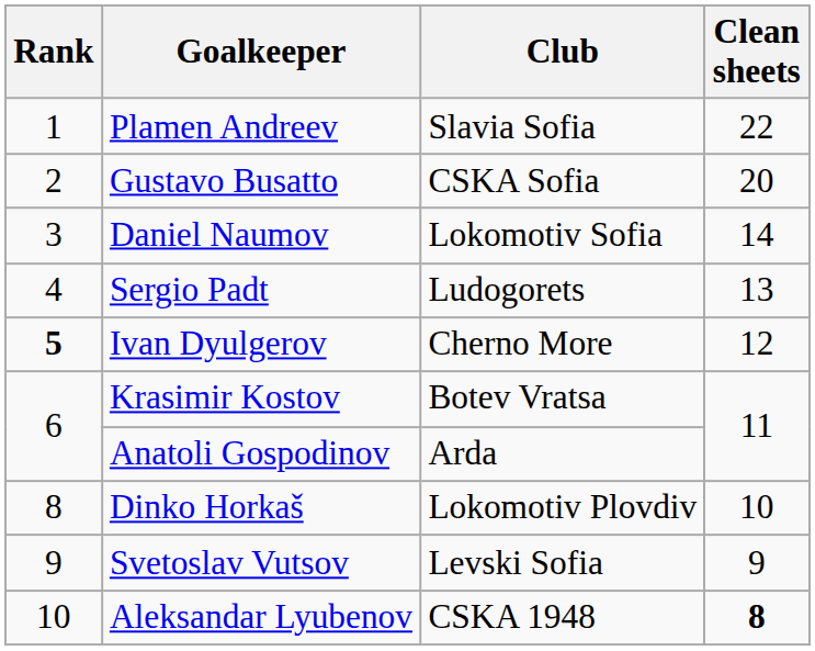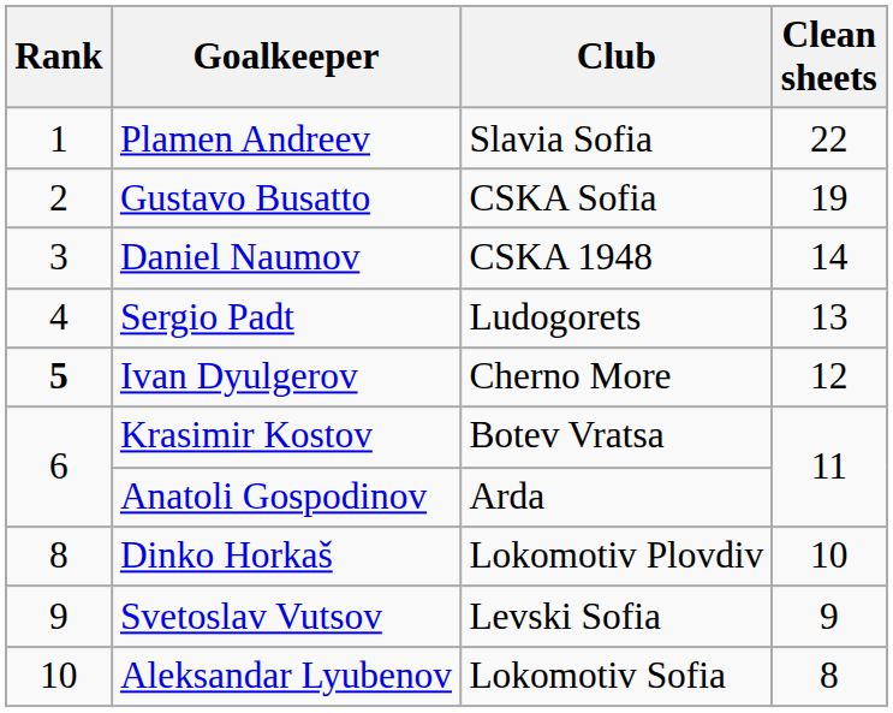 <table class="wikitable" style="text-align:center">
 <tr>
 <th>Rank</th>
 <th>Goalkeeper</th>
 <th>Club</th>
 <th>Clean<br>sheets</th>
 </tr>
 <tr>
 <td>1</td>
 <td align="left"> <a href='#'>Plamen Andreev</a></td>
 <td align="left">Slavia Sofia</td>
 <td>22</td>
 </tr>
 <tr>
 <td>2</td>
 <td align="left"> <a href='#'>Gustavo Busatto</a></td>
 <td align="left">CSKA Sofia</td>
-<td>20</td>
+<td>19</td>
 </tr>
 <tr>
 <td>3</td>
 <td align="left"> <a href='#'>Daniel Naumov</a></td>
-<td align="left">Lokomotiv Sofia</td>
+<td align="left">CSKA 1948</td>
 <td>14</td>
 </tr>
 <tr>
 <td>4</td>
 <td align="left"> <a href='#'>Sergio Padt</a></td>
 <td align="left">Ludogorets</td>
 <td>13</td>
 </tr>
 <tr>
 <td><strong>5</strong></td>
 <td align="left"> <a href='#'>Ivan Dyulgerov</a></td>
 <td align="left">Cherno More</td>
 <td>12</td>
 </tr>
 <tr>
 <td rowspan=2>6</td>
 <td align="left"> <a href='#'>Krasimir Kostov</a></td>
 <td align="left">Botev Vratsa</td>
 <td rowspan=2>11</td>
 </tr>
 <tr>
 <td align="left"> <a href='#'>Anatoli Gospodinov</a></td>
 <td align="left">Arda</td>
 </tr>
 <tr>
 <td>8</td>
 <td align="left"> <a href='#'>Dinko Horkaš</a></td>
 <td align="left">Lokomotiv Plovdiv</td>
 <td>10</td>
 </tr>
 <tr>
 <td>9</td>
 <td align="left"> <a href='#'>Svetoslav Vutsov</a></td>
 <td align="left">Levski Sofia</td>
 <td>9</td>
 </tr>
 <tr>
 <td>10</td>
 <td align="left"> <a href='#'>Aleksandar Lyubenov</a></td>
-<td align="left">CSKA 1948</td>
-<td><strong>8</strong></td>
+<td align="left">Lokomotiv Sofia</td>
+<td>8</td>
 </tr>
 </table>
